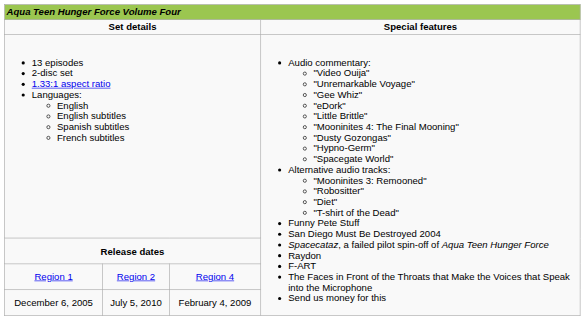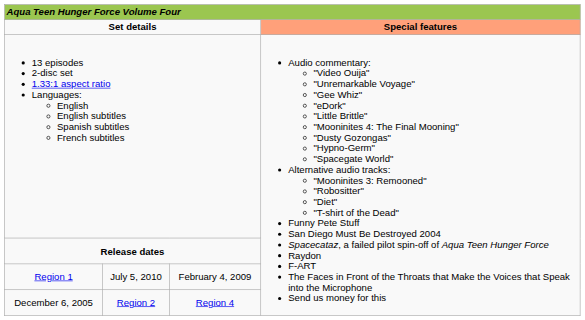 <table class="wikitable" style="font-size:95%;">
 <tr>
 <td colspan="5" style="background:#9bc650;"><strong><em>Aqua Teen Hunger Force Volume Four</em></strong></td>
 </tr>
 <tr style="vertical-align:top; text-align:center;">
 <td style="width:400px;" colspan="3"><strong>Set details </strong></td>
-<td style="width:300px; "><strong>Special features</strong></td>
+<td style="background: lightsalmon; width:300px; "><strong>Special features</strong></td>
 </tr>
 <tr valign="top">
 <td colspan="3"  style="text-align:left; width:200px;"><br><ul><li>13 episodes</li><li>2-disc set</li><li><a href='#'>1.33:1 aspect ratio</a></li><li>Languages:<ul><li>English</li><li>English subtitles</li><li>Spanish subtitles</li><li>French subtitles</li></ul></li></ul></td>
 <td rowspan="4"  style="text-align:left; width:500px;"><br><ul><li>Audio commentary:<ul><li>"Video Ouija"</li><li>"Unremarkable Voyage"</li><li>"Gee Whiz"</li><li>"eDork"</li><li>"Little Brittle"</li><li>"Mooninites 4: The Final Mooning"</li><li>"Dusty Gozongas"</li><li>"Hypno-Germ"</li><li>"Spacegate World"</li></ul></li><li>Alternative audio tracks:<ul><li>"Mooninites 3: Remooned"</li><li>"Robositter"</li><li>"Diet"</li><li>"T-shirt of the Dead"</li></ul></li><li>Funny Pete Stuff</li><li>San Diego Must Be Destroyed 2004</li><li><em>Spacecataz</em>, a failed pilot spin-off of <em>Aqua Teen Hunger Force</em></li><li>Raydon</li><li>F-ART</li><li>The Faces in Front of the Throats that Make the Voices that Speak into the Microphone</li><li>Send us money for this</li></ul></td>
 </tr>
 <tr>
 <td colspan="3" style="text-align:center;"><strong>Release dates</strong></td>
 </tr>
 <tr>
 <td style="text-align:center;"><a href='#'>Region 1</a></td>
+<td style="text-align:center;">July 5, 2010</td>
+<td style="text-align:center;">February 4, 2009</td>
+</tr>
+<tr>
+<td style="text-align:center;">December 6, 2005</td>
 <td style="text-align:center;"><a href='#'>Region 2</a></td>
 <td style="text-align:center;"><a href='#'>Region 4</a></td>
 </tr>
-<tr>
-<td style="text-align:center;">December 6, 2005</td>
-<td style="text-align:center;">July 5, 2010</td>
-<td style="text-align:center;">February 4, 2009</td>
-</tr>
 </table>
